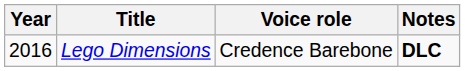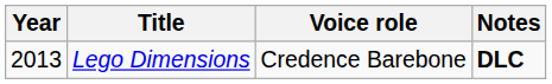 <table class="wikitable sortable">
 <tr>
 <th>Year</th>
 <th>Title</th>
 <th>Voice role</th>
 <th class="unsortable">Notes</th>
 </tr>
 <tr>
-<td>2016</td>
+<td>2013</td>
 <td><em><a href='#'>Lego Dimensions</a></em></td>
 <td>Credence Barebone</td>
 <td><strong>DLC</strong></td>
 </tr>
 </table>
